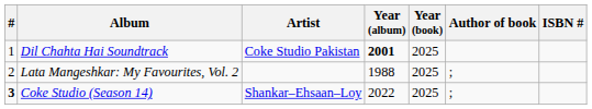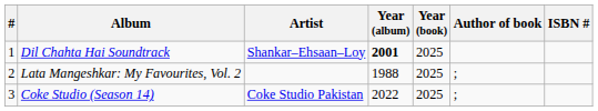 <table class="wikitable sortable">
 <tr>
 <th>#</th>
 <th>Album</th>
 <th>Artist</th>
 <th>Year<br><small>(album)</small></th>
 <th>Year<br><small>(book)</small></th>
 <th>Author of book</th>
 <th class="unsortable">ISBN #</th>
 </tr>
 <tr>
 <td>1</td>
 <td><em><a href='#'>Dil Chahta Hai Soundtrack</a></em></td>
-<td><a href='#'>Coke Studio Pakistan</a></td>
+<td><a href='#'>Shankar–Ehsaan–Loy</a></td>
 <td><strong>2001</strong></td>
 <td>2025</td>
 <td></td>
 <td></td>
 </tr>
 <tr>
 <td>2</td>
 <td><em>Lata Mangeshkar: My Favourites, Vol. 2</em></td>
 <td></td>
 <td>1988</td>
 <td>2025</td>
 <td>; </td>
 <td></td>
 </tr>
 <tr>
-<td><strong>3</strong></td>
+<td>3</td>
 <td><em><a href='#'>Coke Studio (Season 14)</a></em></td>
-<td><a href='#'>Shankar–Ehsaan–Loy</a></td>
+<td><a href='#'>Coke Studio Pakistan</a></td>
 <td>2022</td>
 <td>2025</td>
 <td>; </td>
 <td></td>
 </tr>
 </table>
